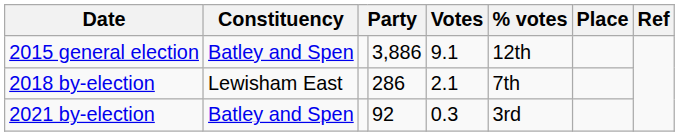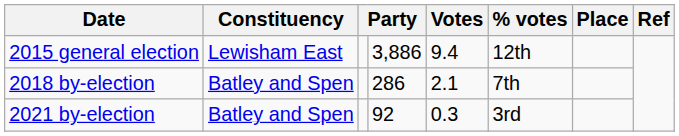 <table class="wikitable">
 <tr>
 <th>Date</th>
 <th>Constituency</th>
 <th colspan=2>Party</th>
 <th>Votes</th>
 <th>% votes</th>
 <th>Place</th>
 <th>Ref</th>
 </tr>
 <tr>
 <td><a href='#'>2015 general election</a></td>
-<td><a href='#'>Batley and Spen</a></td>
+<td><a href='#'>Lewisham East</a></td>
 <td></td>
 <td>3,886</td>
-<td>9.1</td>
+<td>9.4</td>
 <td>12th</td>
 <td></td>
 </tr>
 <tr>
 <td><a href='#'>2018 by-election</a></td>
-<td>Lewisham East</td>
+<td><a href='#'>Batley and Spen</a></td>
 <td></td>
 <td>286</td>
 <td>2.1</td>
 <td>7th</td>
 <td></td>
 </tr>
 <tr>
 <td><a href='#'>2021 by-election</a></td>
 <td><a href='#'>Batley and Spen</a></td>
 <td></td>
 <td>92</td>
 <td>0.3</td>
 <td>3rd</td>
 <td></td>
 </tr>
 </table>
